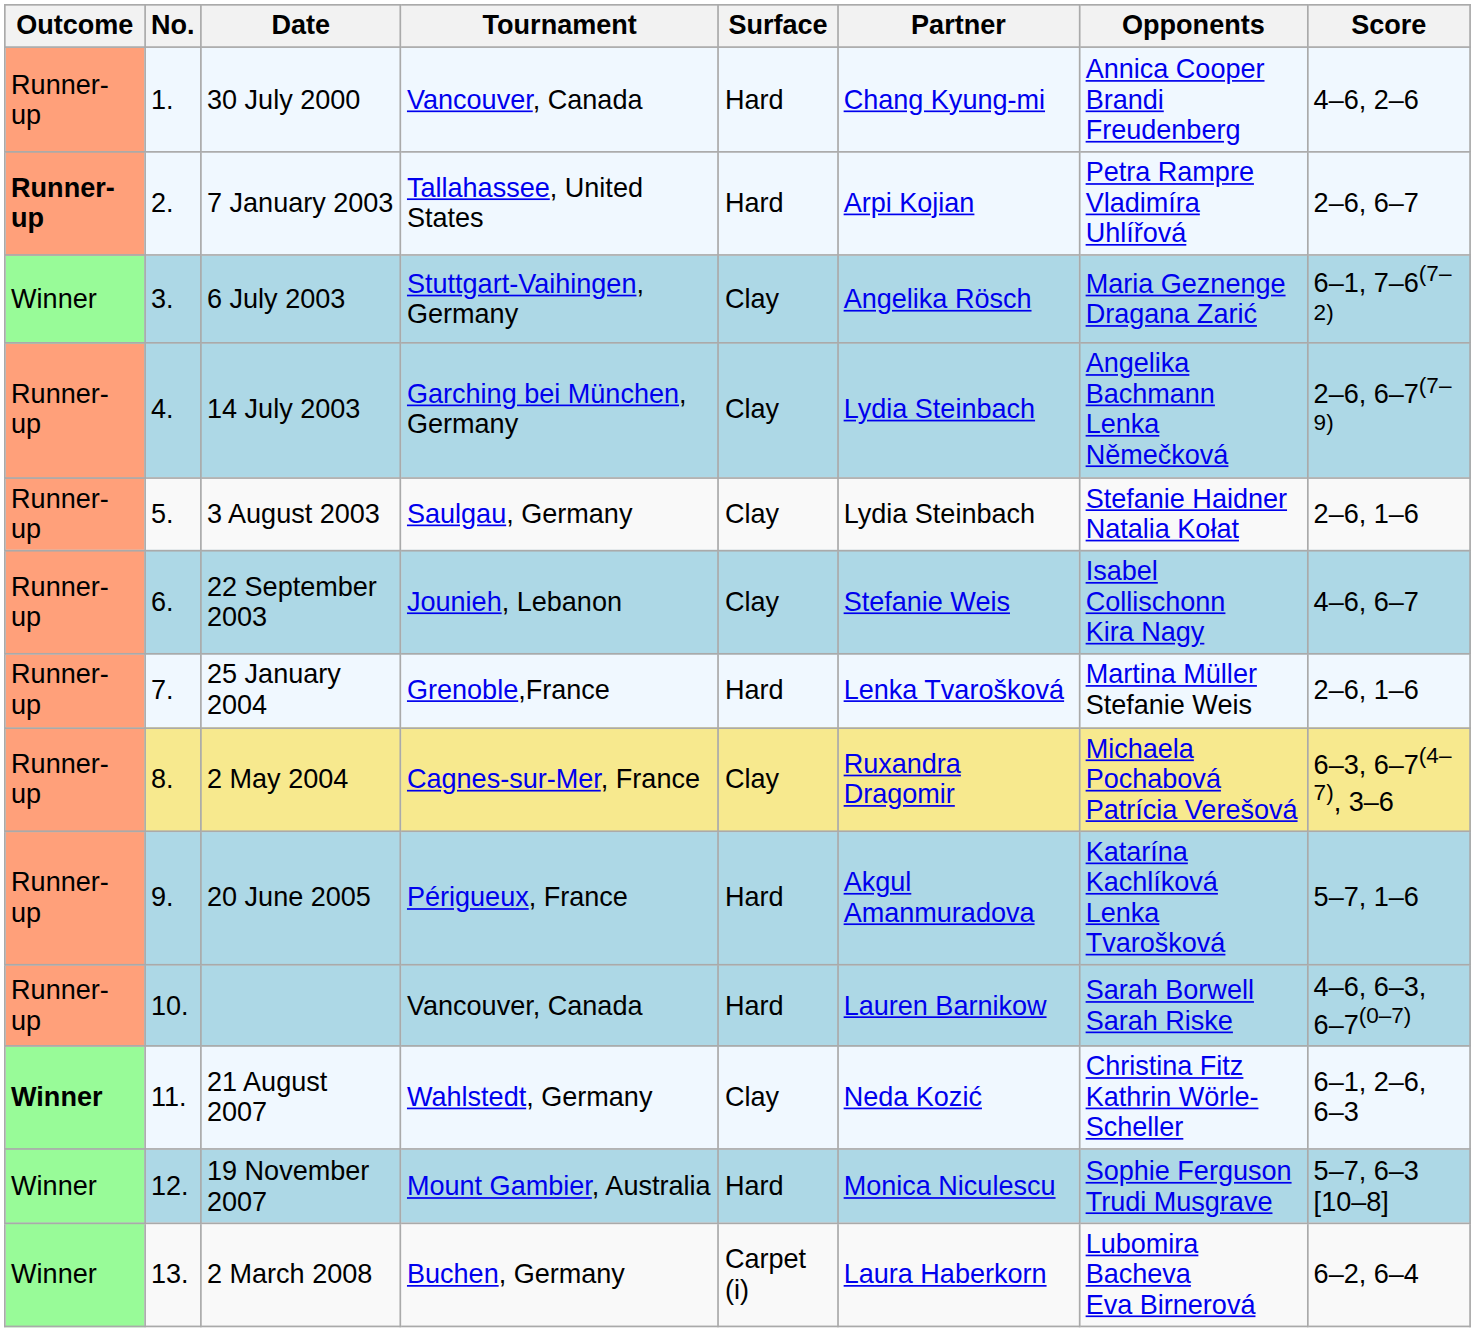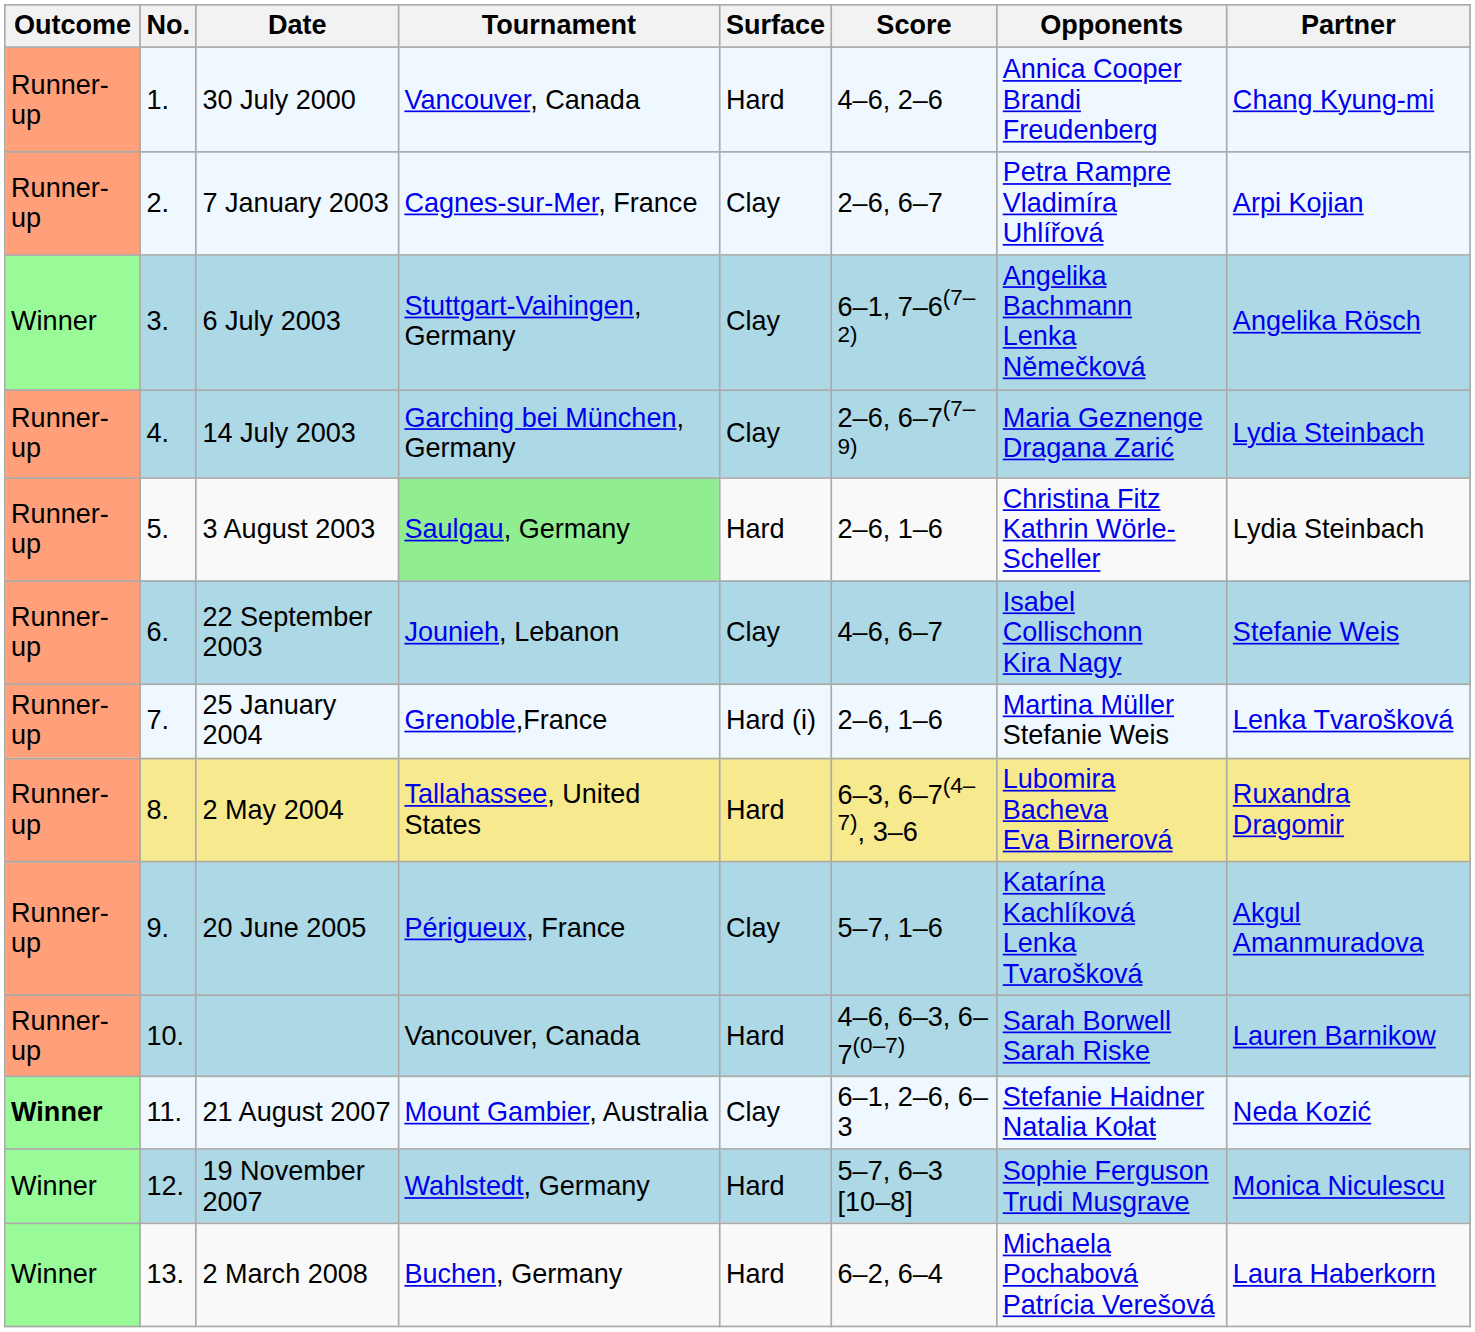 <table class="sortable wikitable" font-size:97%">
 <tr>
 <th>Outcome</th>
 <th>No.</th>
 <th>Date</th>
 <th>Tournament</th>
 <th>Surface</th>
+<th class="unsortable">Score</th>
+<th>Opponents</th>
 <th>Partner</th>
-<th>Opponents</th>
-<th class="unsortable">Score</th>
 </tr>
 <tr bgcolor="#f0f8ff">
 <td style="background:#ffa07a;">Runner-up</td>
 <td>1.</td>
 <td>30 July 2000</td>
 <td><a href='#'>Vancouver</a>, Canada</td>
 <td>Hard</td>
+<td>4–6, 2–6</td>
+<td> <a href='#'>Annica Cooper</a> <br>  <a href='#'>Brandi Freudenberg</a></td>
 <td> <a href='#'>Chang Kyung-mi</a></td>
-<td> <a href='#'>Annica Cooper</a> <br>  <a href='#'>Brandi Freudenberg</a></td>
-<td>4–6, 2–6</td>
 </tr>
 <tr style="background:#f0f8ff;">
-<td style="background:#ffa07a;"><strong>Runner-up</strong></td>
+<td style="background:#ffa07a;">Runner-up</td>
 <td>2.</td>
 <td>7 January 2003</td>
-<td><a href='#'>Tallahassee</a>, United States</td>
-<td>Hard</td>
+<td><a href='#'>Cagnes-sur-Mer</a>, France</td>
+<td>Clay</td>
+<td>2–6, 6–7</td>
+<td> <a href='#'>Petra Rampre</a> <br>  <a href='#'>Vladimíra Uhlířová</a></td>
 <td> <a href='#'>Arpi Kojian</a></td>
-<td> <a href='#'>Petra Rampre</a> <br>  <a href='#'>Vladimíra Uhlířová</a></td>
-<td>2–6, 6–7</td>
 </tr>
 <tr style="background:lightblue;">
 <td style="background:#98fb98;">Winner</td>
 <td>3.</td>
 <td>6 July 2003</td>
 <td><a href='#'>Stuttgart-Vaihingen</a>, Germany</td>
 <td>Clay</td>
+<td>6–1, 7–6<sup>(7–2)</sup></td>
+<td> <a href='#'>Angelika Bachmann</a> <br>  <a href='#'>Lenka Němečková</a></td>
 <td> <a href='#'>Angelika Rösch</a></td>
-<td> <a href='#'>Maria Geznenge</a> <br>  <a href='#'>Dragana Zarić</a></td>
-<td>6–1, 7–6<sup>(7–2)</sup></td>
 </tr>
 <tr style="background:lightblue;">
 <td style="background:#ffa07a;">Runner-up</td>
 <td>4.</td>
 <td>14 July 2003</td>
 <td><a href='#'>Garching bei München</a>, Germany</td>
 <td>Clay</td>
+<td>2–6, 6–7<sup>(7–9)</sup></td>
+<td> <a href='#'>Maria Geznenge</a> <br>  <a href='#'>Dragana Zarić</a></td>
 <td> <a href='#'>Lydia Steinbach</a></td>
-<td> <a href='#'>Angelika Bachmann</a> <br>  <a href='#'>Lenka Němečková</a></td>
-<td>2–6, 6–7<sup>(7–9)</sup></td>
 </tr>
 <tr>
 <td style="background:#ffa07a;">Runner-up</td>
 <td>5.</td>
 <td>3 August 2003</td>
-<td><a href='#'>Saulgau</a>, Germany</td>
-<td>Clay</td>
+<td style="background: lightgreen;"><a href='#'>Saulgau</a>, Germany</td>
+<td>Hard</td>
+<td>2–6, 1–6</td>
+<td> <a href='#'>Christina Fitz</a> <br>  <a href='#'>Kathrin Wörle-Scheller</a></td>
 <td> Lydia Steinbach</td>
-<td> <a href='#'>Stefanie Haidner</a> <br>  <a href='#'>Natalia Kołat</a></td>
-<td>2–6, 1–6</td>
 </tr>
 <tr style="background:lightblue;">
 <td style="background:#ffa07a;">Runner-up</td>
 <td>6.</td>
 <td>22 September 2003</td>
 <td><a href='#'>Jounieh</a>, Lebanon</td>
 <td>Clay</td>
+<td>4–6, 6–7</td>
+<td> <a href='#'>Isabel Collischonn</a> <br>  <a href='#'>Kira Nagy</a></td>
 <td> <a href='#'>Stefanie Weis</a></td>
-<td> <a href='#'>Isabel Collischonn</a> <br>  <a href='#'>Kira Nagy</a></td>
-<td>4–6, 6–7</td>
 </tr>
 <tr style="background:#f0f8ff;">
 <td bgcolor=#FFA07A>Runner-up</td>
 <td>7.</td>
 <td>25 January 2004</td>
 <td><a href='#'>Grenoble</a>,France</td>
-<td>Hard</td>
+<td>Hard (i)</td>
+<td>2–6, 1–6</td>
+<td> <a href='#'>Martina Müller</a> <br>  Stefanie Weis</td>
 <td> <a href='#'>Lenka Tvarošková</a></td>
-<td> <a href='#'>Martina Müller</a> <br>  Stefanie Weis</td>
-<td>2–6, 1–6</td>
 </tr>
 <tr style="background:#f7e98e;">
 <td bgcolor="FFA07A">Runner-up</td>
 <td>8.</td>
 <td>2 May 2004</td>
-<td><a href='#'>Cagnes-sur-Mer</a>, France</td>
-<td>Clay</td>
+<td><a href='#'>Tallahassee</a>, United States</td>
+<td>Hard</td>
+<td>6–3, 6–7<sup>(4–7)</sup>, 3–6</td>
+<td> <a href='#'>Lubomira Bacheva</a> <br>  <a href='#'>Eva Birnerová</a></td>
 <td> <a href='#'>Ruxandra Dragomir</a></td>
-<td> <a href='#'>Michaela Pochabová</a> <br>  <a href='#'>Patrícia Verešová</a></td>
-<td>6–3, 6–7<sup>(4–7)</sup>, 3–6</td>
 </tr>
 <tr bgcolor=lightblue>
 <td bgcolor="FFA07A">Runner-up</td>
 <td>9.</td>
 <td>20 June 2005</td>
 <td><a href='#'>Périgueux</a>, France</td>
-<td>Hard</td>
+<td>Clay</td>
+<td>5–7, 1–6</td>
+<td> <a href='#'>Katarína Kachlíková</a> <br>  <a href='#'>Lenka Tvarošková</a></td>
 <td> <a href='#'>Akgul Amanmuradova</a></td>
-<td> <a href='#'>Katarína Kachlíková</a> <br>  <a href='#'>Lenka Tvarošková</a></td>
-<td>5–7, 1–6</td>
 </tr>
 <tr bgcolor="lightblue">
 <td bgcolor="FFA07A">Runner-up</td>
 <td>10.</td>
 <td></td>
 <td>Vancouver, Canada</td>
 <td>Hard</td>
+<td>4–6, 6–3, 6–7<sup>(0–7)</sup></td>
+<td> <a href='#'>Sarah Borwell</a> <br>  <a href='#'>Sarah Riske</a></td>
 <td> <a href='#'>Lauren Barnikow</a></td>
-<td> <a href='#'>Sarah Borwell</a> <br>  <a href='#'>Sarah Riske</a></td>
-<td>4–6, 6–3, 6–7<sup>(0–7)</sup></td>
 </tr>
 <tr style="background:#f0f8ff;">
 <td style="background:#98fb98;"><strong>Winner</strong></td>
 <td>11.</td>
 <td>21 August 2007</td>
-<td><a href='#'>Wahlstedt</a>, Germany</td>
+<td><a href='#'>Mount Gambier</a>, Australia</td>
 <td>Clay</td>
+<td>6–1, 2–6, 6–3</td>
+<td> <a href='#'>Stefanie Haidner</a> <br>  <a href='#'>Natalia Kołat</a></td>
 <td> <a href='#'>Neda Kozić</a></td>
-<td> <a href='#'>Christina Fitz</a> <br>  <a href='#'>Kathrin Wörle-Scheller</a></td>
-<td>6–1, 2–6, 6–3</td>
 </tr>
 <tr style="background:lightblue;">
 <td style="background:#98fb98;">Winner</td>
 <td>12.</td>
 <td>19 November 2007</td>
-<td><a href='#'>Mount Gambier</a>, Australia</td>
+<td><a href='#'>Wahlstedt</a>, Germany</td>
 <td>Hard</td>
+<td>5–7, 6–3 [10–8]</td>
+<td> <a href='#'>Sophie Ferguson</a> <br>  <a href='#'>Trudi Musgrave</a></td>
 <td> <a href='#'>Monica Niculescu</a></td>
-<td> <a href='#'>Sophie Ferguson</a> <br>  <a href='#'>Trudi Musgrave</a></td>
-<td>5–7, 6–3 [10–8]</td>
 </tr>
 <tr>
 <td style="background:#98fb98;">Winner</td>
 <td>13.</td>
 <td>2 March 2008</td>
 <td><a href='#'>Buchen</a>, Germany</td>
-<td>Carpet (i)</td>
+<td>Hard</td>
+<td>6–2, 6–4</td>
+<td> <a href='#'>Michaela Pochabová</a> <br>  <a href='#'>Patrícia Verešová</a></td>
 <td> <a href='#'>Laura Haberkorn</a></td>
-<td> <a href='#'>Lubomira Bacheva</a> <br>  <a href='#'>Eva Birnerová</a></td>
-<td>6–2, 6–4</td>
 </tr>
 </table>
